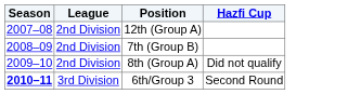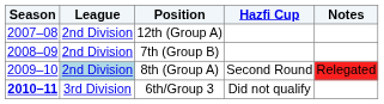 <table border="1" cellpadding="2" style="border-collapse:collapse; text-align:center; font-size:normal;">
 <tr style="background:#f0f6fa;">
 <th>Season</th>
 <th>League</th>
 <th>Position</th>
 <th><a href='#'>Hazfi Cup</a></th>
+<th>Notes</th>
 </tr>
 <tr>
 <td><a href='#'>2007–08</a></td>
 <td><a href='#'>2nd Division</a></td>
 <td>12th (Group A)</td>
+<td></td>
 <td></td>
 </tr>
 <tr>
 <td><a href='#'>2008–09</a></td>
 <td><a href='#'>2nd Division</a></td>
 <td>7th (Group B)</td>
 <td></td>
+<td></td>
 </tr>
 <tr>
 <td><a href='#'>2009–10</a></td>
-<td><a href='#'>2nd Division</a></td>
+<td style="background: lightblue;"><a href='#'>2nd Division</a></td>
 <td>8th (Group A)</td>
-<td>Did not qualify</td>
+<td>Second Round</td>
+<td bgcolor=FF2020>Relegated</td>
 </tr>
 <tr>
 <td><strong><a href='#'>2010–11</a></strong></td>
 <td><a href='#'>3rd Division</a></td>
 <td>6th/Group 3</td>
-<td>Second Round</td>
+<td>Did not qualify</td>
+<td></td>
 </tr>
 </table>
